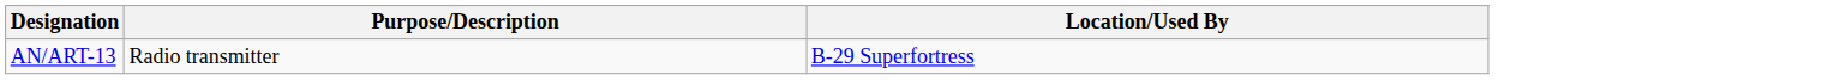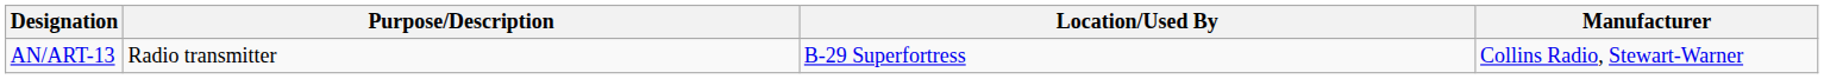 <table class="wikitable sortable">
 <tr>
 <th scope="col">Designation</th>
 <th scope="col" style="width: 500px;">Purpose/Description</th>
 <th scope="col" style="width: 500px;">Location/Used By</th>
+<th scope="col" style="width: 250px;">Manufacturer</th>
 </tr>
 <tr>
 <td><a href='#'>AN/ART-13</a></td>
 <td>Radio transmitter</td>
 <td><a href='#'>B-29 Superfortress</a></td>
+<td><a href='#'>Collins Radio</a>, <a href='#'>Stewart-Warner</a></td>
 </tr>
 </table>
